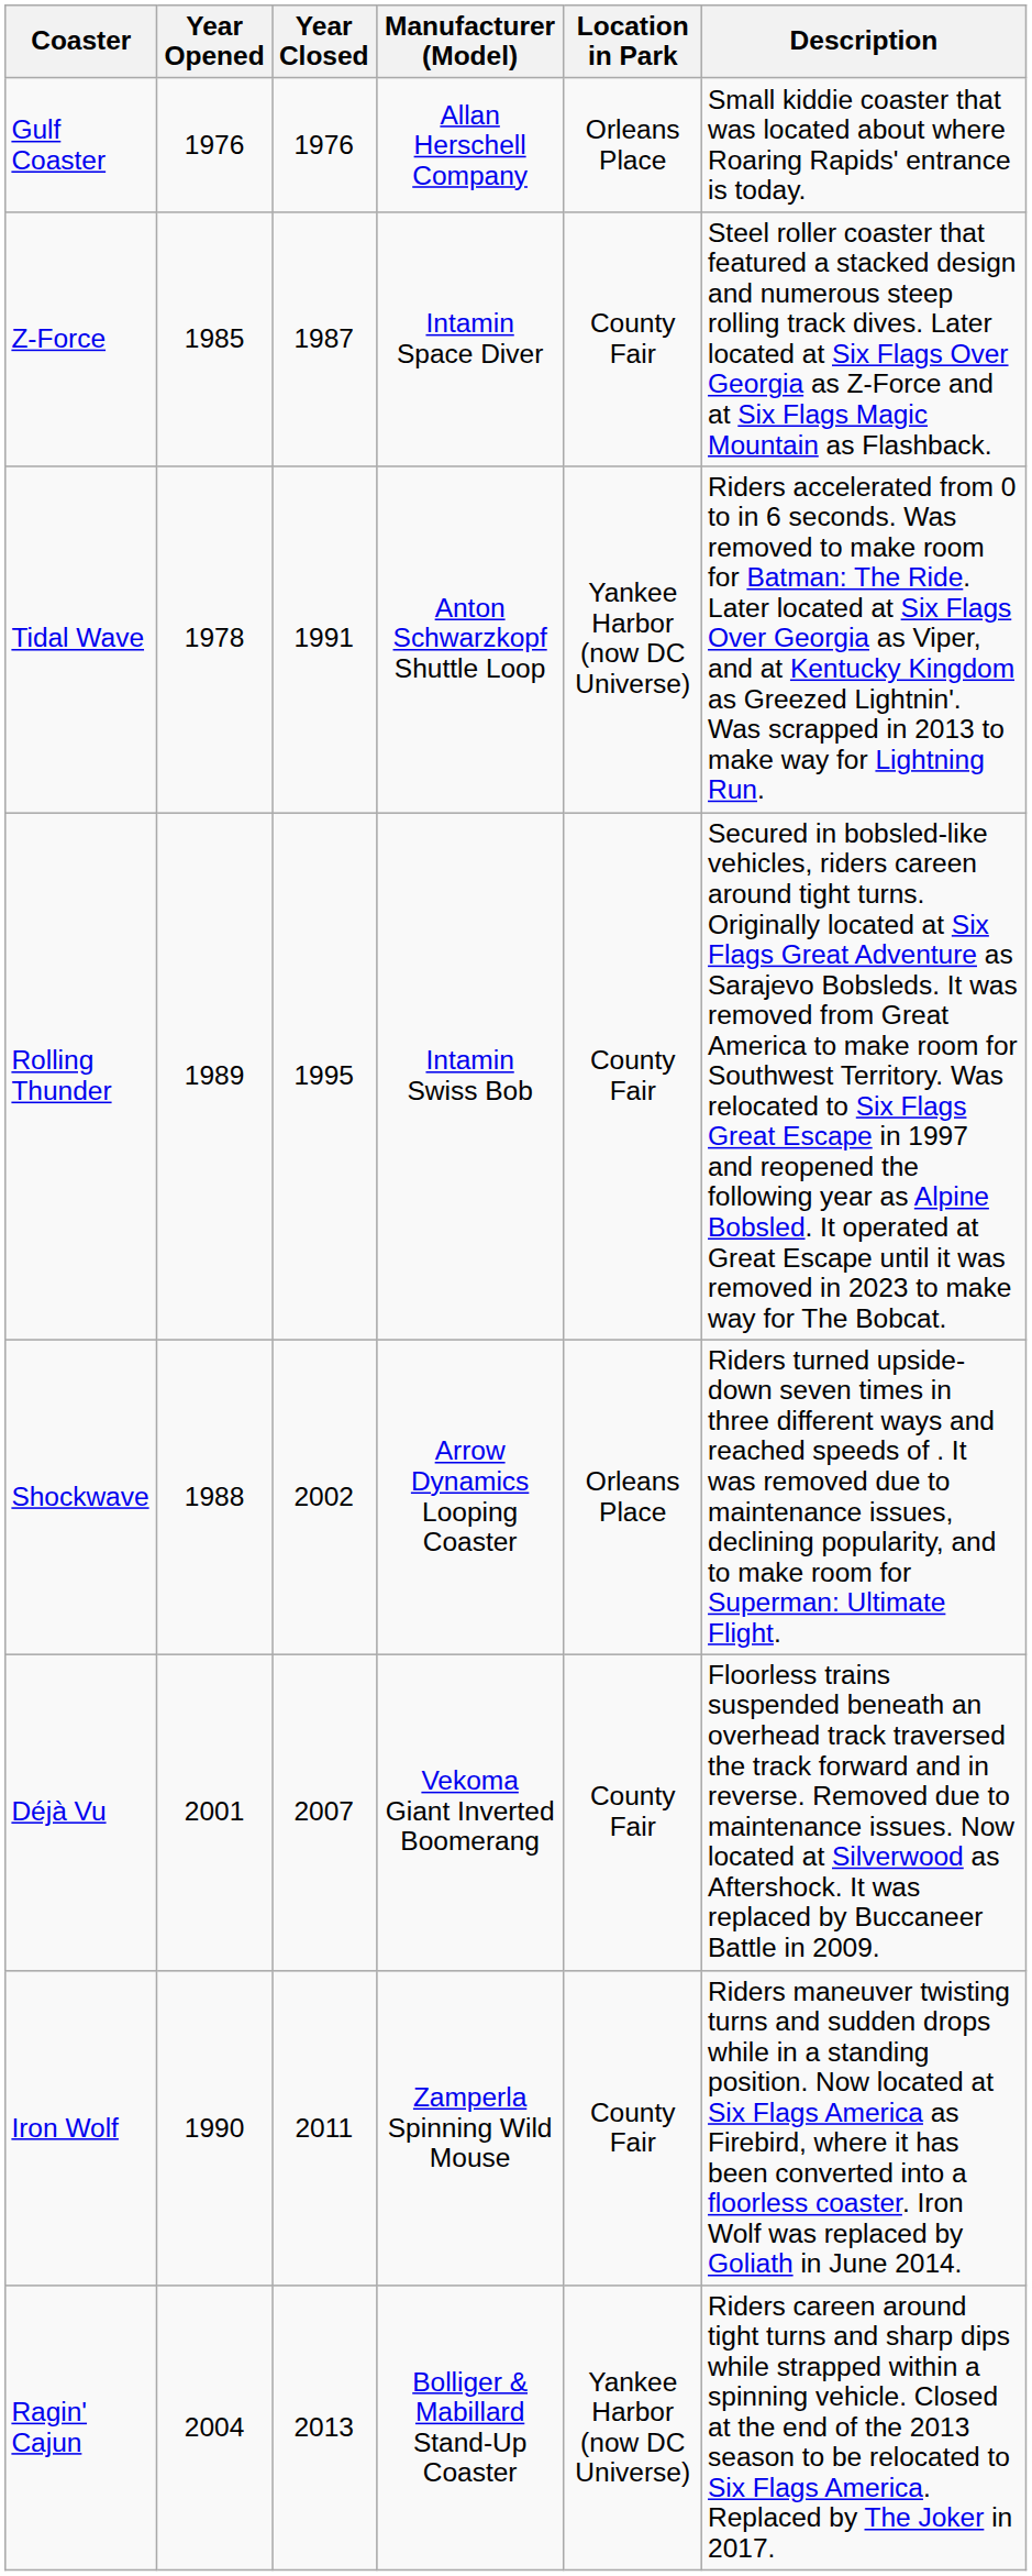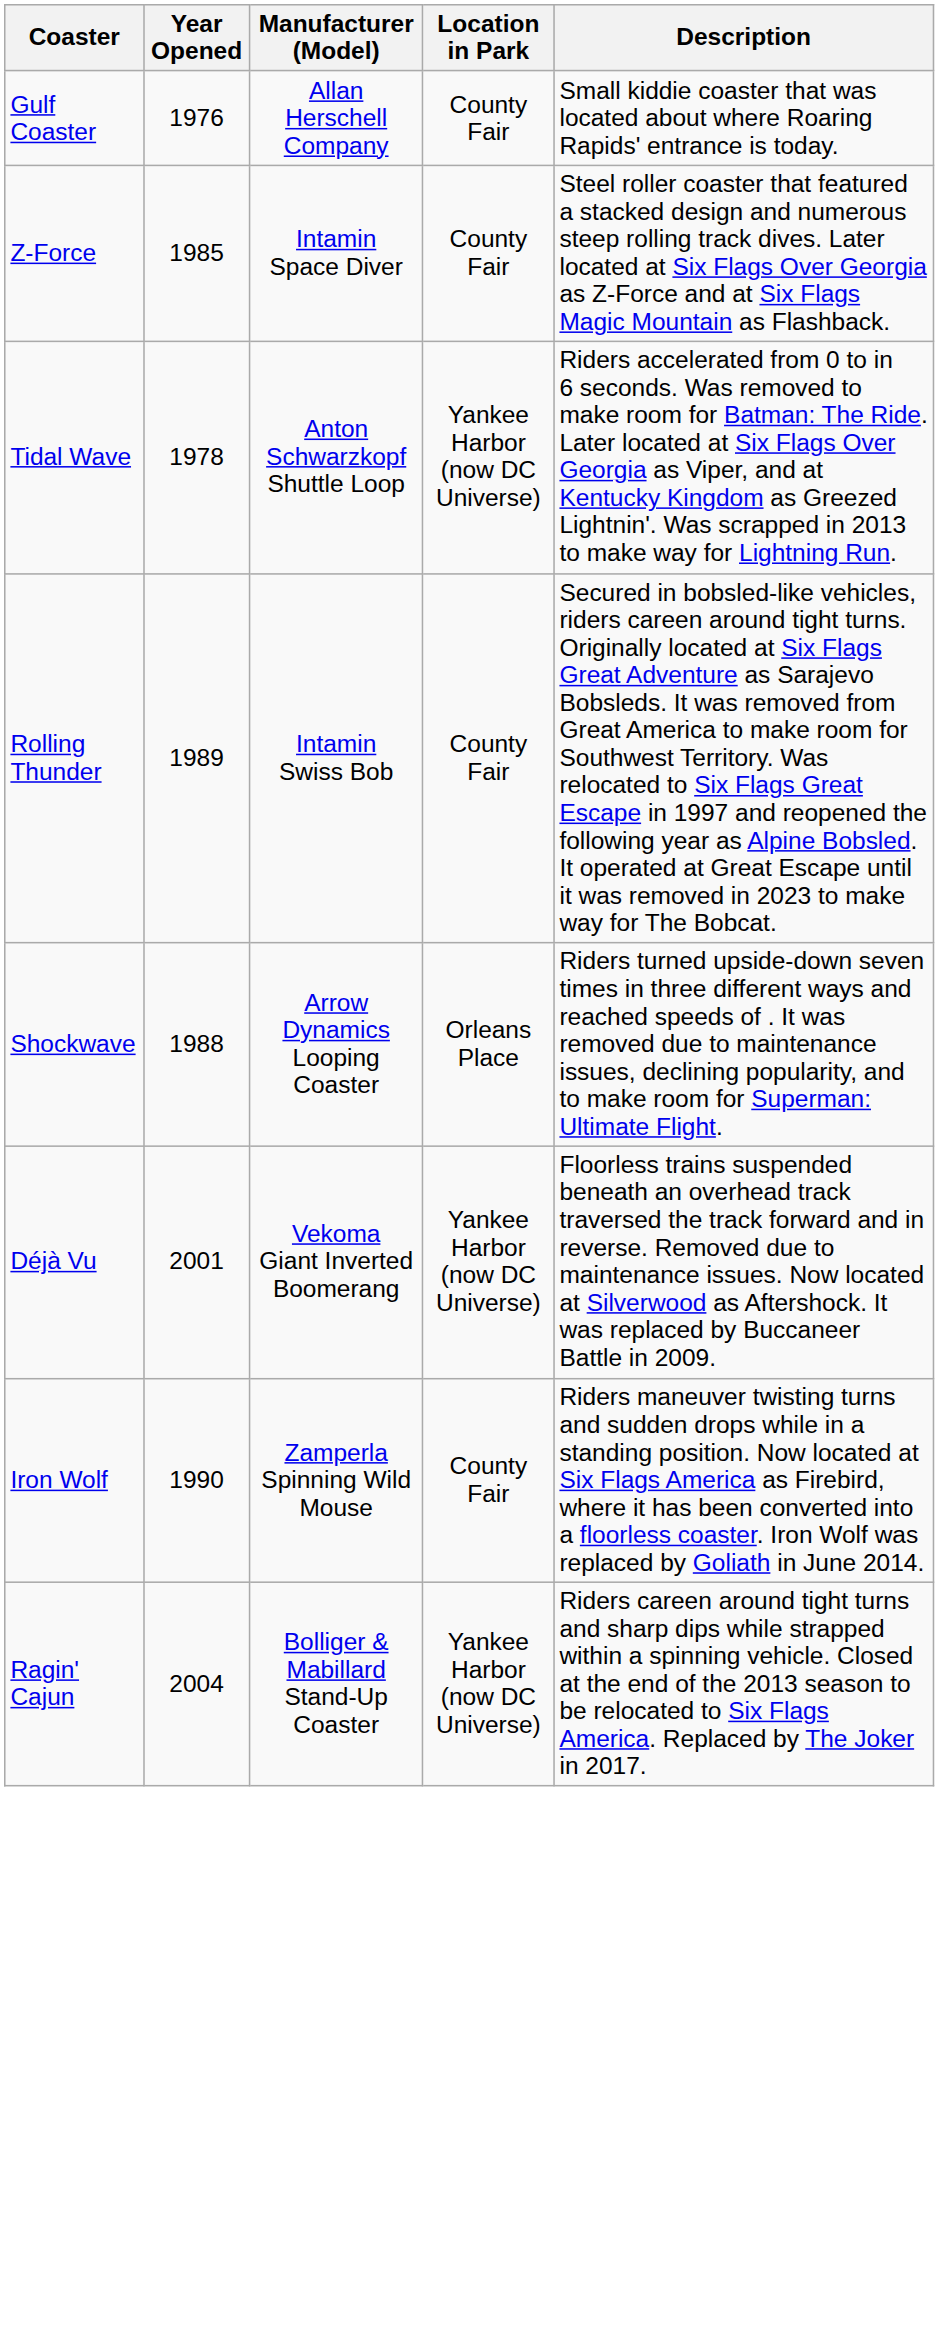 <table class="wikitable sortable">
 <tr>
 <th>Coaster</th>
 <th>Year Opened</th>
-<th>Year Closed</th>
 <th>Manufacturer<br>(Model)</th>
 <th>Location in Park</th>
 <th>Description</th>
 </tr>
 <tr>
 <td><a href='#'>Gulf Coaster</a></td>
 <td style="text-align:center">1976</td>
-<td style="text-align:center">1976</td>
 <td style="text-align:center"><a href='#'>Allan Herschell Company</a></td>
-<td style="text-align:center">Orleans Place</td>
+<td style="text-align:center">County Fair</td>
 <td>Small kiddie coaster that was located about where Roaring Rapids' entrance is today.</td>
 </tr>
 <tr>
 <td><a href='#'>Z-Force</a></td>
 <td style="text-align:center">1985</td>
-<td style="text-align:center">1987</td>
 <td style="text-align:center"><a href='#'>Intamin</a><br>Space Diver</td>
 <td style="text-align:center">County Fair</td>
 <td>Steel roller coaster that featured a stacked design and numerous steep rolling track dives. Later located at <a href='#'>Six Flags Over Georgia</a> as Z-Force and at <a href='#'>Six Flags Magic Mountain</a> as Flashback.</td>
 </tr>
 <tr>
 <td><a href='#'>Tidal Wave</a></td>
 <td style="text-align:center">1978</td>
-<td style="text-align:center">1991</td>
 <td style="text-align:center"><a href='#'>Anton Schwarzkopf</a><br>Shuttle Loop</td>
 <td style="text-align:center">Yankee Harbor (now DC Universe)</td>
 <td>Riders accelerated from 0 to  in 6 seconds. Was removed to make room for <a href='#'>Batman: The Ride</a>. Later located at <a href='#'>Six Flags Over Georgia</a> as Viper, and at <a href='#'>Kentucky Kingdom</a> as Greezed Lightnin'. Was scrapped in 2013 to make way for <a href='#'>Lightning Run</a>.</td>
 </tr>
 <tr>
 <td><a href='#'>Rolling Thunder</a></td>
 <td style="text-align:center">1989</td>
-<td style="text-align:center">1995</td>
 <td style="text-align:center"><a href='#'>Intamin</a><br>Swiss Bob</td>
 <td style="text-align:center">County Fair</td>
 <td>Secured in bobsled-like vehicles, riders careen around tight turns. Originally located at <a href='#'>Six Flags Great Adventure</a> as Sarajevo Bobsleds. It was removed from Great America to make room for Southwest Territory. Was relocated to <a href='#'>Six Flags Great Escape</a> in 1997 and reopened the following year as <a href='#'>Alpine Bobsled</a>. It operated at Great Escape until it was removed in 2023 to make way for The Bobcat.</td>
 </tr>
 <tr>
 <td><a href='#'>Shockwave</a></td>
 <td style="text-align:center">1988</td>
-<td style="text-align:center">2002</td>
 <td style="text-align:center"><a href='#'>Arrow Dynamics</a><br>Looping Coaster</td>
 <td style="text-align:center">Orleans Place</td>
 <td>Riders turned upside-down seven times in three different ways and reached speeds of . It was removed due to maintenance issues, declining popularity, and to make room for <a href='#'>Superman: Ultimate Flight</a>.</td>
 </tr>
 <tr>
 <td><a href='#'>Déjà Vu</a></td>
 <td style="text-align:center">2001</td>
-<td style="text-align:center">2007</td>
 <td style="text-align:center"><a href='#'>Vekoma</a><br>Giant Inverted Boomerang</td>
-<td style="text-align:center">County Fair</td>
+<td style="text-align:center">Yankee Harbor (now DC Universe)</td>
 <td>Floorless trains suspended beneath an overhead track traversed the track forward and in reverse. Removed due to maintenance issues. Now located at <a href='#'>Silverwood</a> as Aftershock. It was replaced by Buccaneer Battle in 2009.</td>
 </tr>
 <tr>
 <td><a href='#'>Iron Wolf</a></td>
 <td style="text-align:center">1990</td>
-<td style="text-align:center">2011</td>
 <td style="text-align:center"><a href='#'>Zamperla</a><br>Spinning Wild Mouse</td>
 <td style="text-align:center">County Fair</td>
 <td>Riders maneuver twisting turns and sudden drops while in a standing position. Now located at <a href='#'>Six Flags America</a> as Firebird, where it has been converted into a <a href='#'>floorless coaster</a>. Iron Wolf was replaced by <a href='#'>Goliath</a> in June 2014.</td>
 </tr>
 <tr>
 <td><a href='#'>Ragin' Cajun</a></td>
 <td style="text-align:center">2004</td>
-<td style="text-align:center">2013</td>
 <td style="text-align:center"><a href='#'>Bolliger & Mabillard</a><br>Stand-Up Coaster</td>
 <td style="text-align:center">Yankee Harbor (now DC Universe)</td>
 <td>Riders careen around tight turns and sharp dips while strapped within a spinning vehicle. Closed at the end of the 2013 season to be relocated to <a href='#'>Six Flags America</a>. Replaced by <a href='#'>The Joker</a> in 2017.</td>
 </tr>
 </table>
